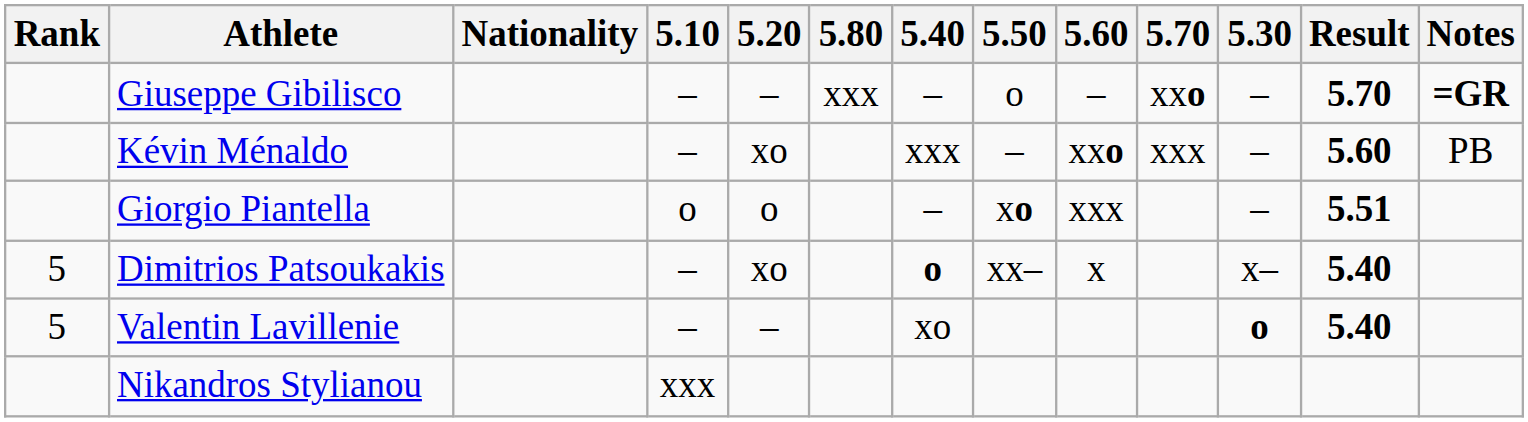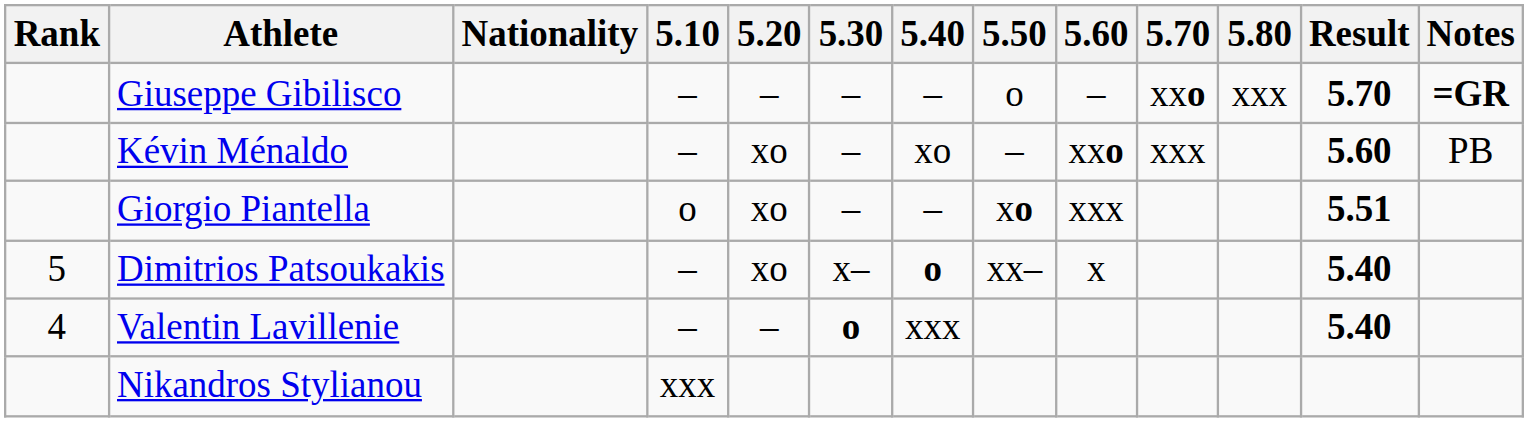 <table class="wikitable sortable" style="text-align:center">
 <tr>
 <th>Rank</th>
 <th>Athlete</th>
 <th>Nationality</th>
 <th>5.10</th>
 <th>5.20</th>
-<th>5.80</th>
+<th>5.30</th>
 <th>5.40</th>
 <th>5.50</th>
 <th>5.60</th>
 <th>5.70</th>
-<th>5.30</th>
+<th>5.80</th>
 <th>Result</th>
 <th>Notes</th>
 </tr>
 <tr>
 <td></td>
 <td align="left"><a href='#'>Giuseppe Gibilisco</a></td>
 <td align="left"></td>
 <td>–</td>
 <td>–</td>
-<td>xxx</td>
+<td>–</td>
 <td>–</td>
 <td>o</td>
 <td>–</td>
 <td>xx<strong>o</strong></td>
-<td>–</td>
+<td>xxx</td>
 <td><strong>5.70</strong></td>
 <td><strong>=GR</strong></td>
 </tr>
 <tr>
 <td></td>
 <td align="left"><a href='#'>Kévin Ménaldo</a></td>
 <td align="left"></td>
 <td>–</td>
 <td>xo</td>
-<td></td>
-<td>xxx</td>
+<td>–</td>
+<td>xo</td>
 <td>–</td>
 <td>xx<strong>o</strong></td>
 <td>xxx</td>
-<td>–</td>
+<td></td>
 <td><strong>5.60</strong></td>
 <td>PB</td>
 </tr>
 <tr>
 <td></td>
 <td align="left"><a href='#'>Giorgio Piantella</a></td>
 <td align="left"></td>
 <td>o</td>
-<td>o</td>
-<td></td>
+<td>xo</td>
+<td>–</td>
 <td>–</td>
 <td>x<strong>o</strong></td>
 <td>xxx</td>
 <td></td>
-<td>–</td>
+<td></td>
 <td><strong>5.51</strong></td>
 <td></td>
 </tr>
 <tr>
 <td>5</td>
 <td align="left"><a href='#'>Dimitrios Patsoukakis</a></td>
 <td align="left"></td>
 <td>–</td>
 <td>xo</td>
-<td></td>
+<td>x–</td>
 <td><strong>o</strong></td>
 <td>xx–</td>
 <td>x</td>
 <td></td>
-<td>x–</td>
+<td></td>
 <td><strong>5.40</strong></td>
 <td></td>
 </tr>
 <tr>
-<td>5</td>
+<td>4</td>
 <td align="left"><a href='#'>Valentin Lavillenie</a></td>
 <td align="left"></td>
 <td>–</td>
 <td>–</td>
-<td></td>
-<td>xo</td>
+<td><strong>o</strong></td>
+<td>xxx</td>
 <td></td>
 <td></td>
 <td></td>
-<td><strong>o</strong></td>
+<td></td>
 <td><strong>5.40</strong></td>
 <td></td>
 </tr>
 <tr>
 <td></td>
 <td align="left"><a href='#'>Nikandros Stylianou</a></td>
 <td align="left"></td>
 <td>xxx</td>
 <td></td>
 <td></td>
 <td></td>
 <td></td>
 <td></td>
 <td></td>
 <td></td>
 <td><strong></strong></td>
 <td></td>
 </tr>
 </table>
